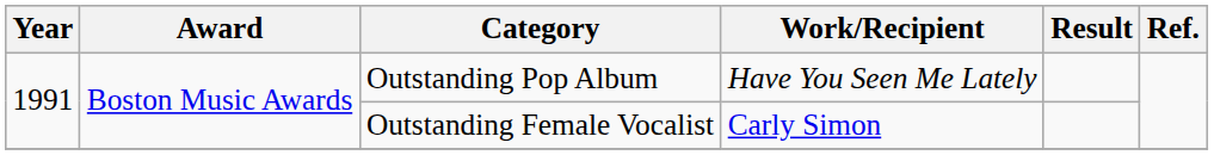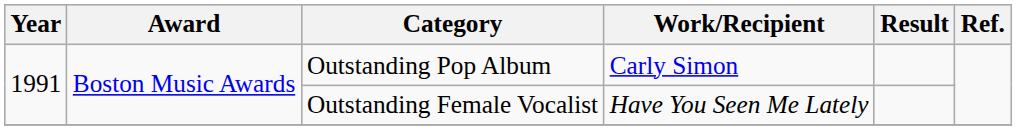 <table class="wikitable">
 <tr>
 <th>Year</th>
 <th>Award</th>
 <th>Category</th>
 <th>Work/Recipient</th>
 <th>Result</th>
 <th>Ref.</th>
 </tr>
 <tr>
 <td rowspan="2">1991</td>
 <td rowspan="2"><a href='#'>Boston Music Awards</a></td>
 <td>Outstanding Pop Album</td>
-<td><em>Have You Seen Me Lately</em></td>
+<td><a href='#'>Carly Simon</a></td>
 <td></td>
 <td rowspan="2" align="center"></td>
 </tr>
 <tr>
 <td>Outstanding Female Vocalist</td>
-<td><a href='#'>Carly Simon</a></td>
+<td><em>Have You Seen Me Lately</em></td>
 <td></td>
 </tr>
 <tr>
 </tr>
 </table>
